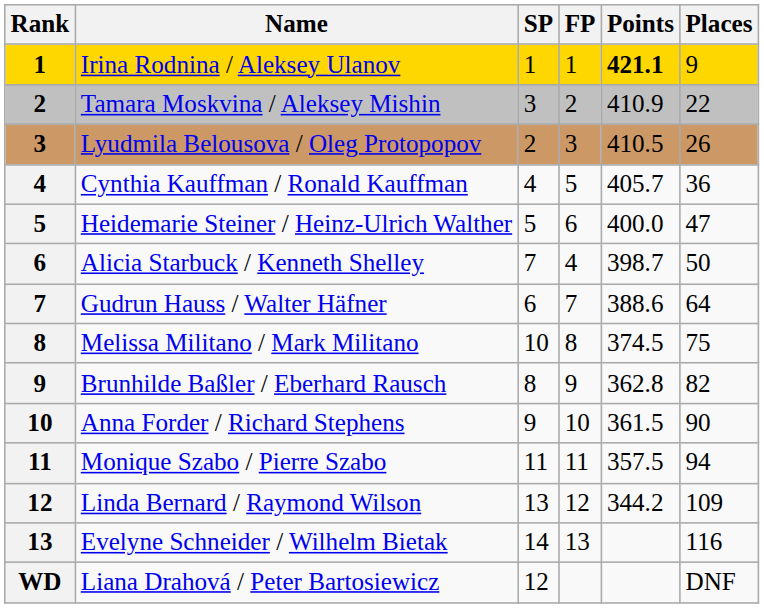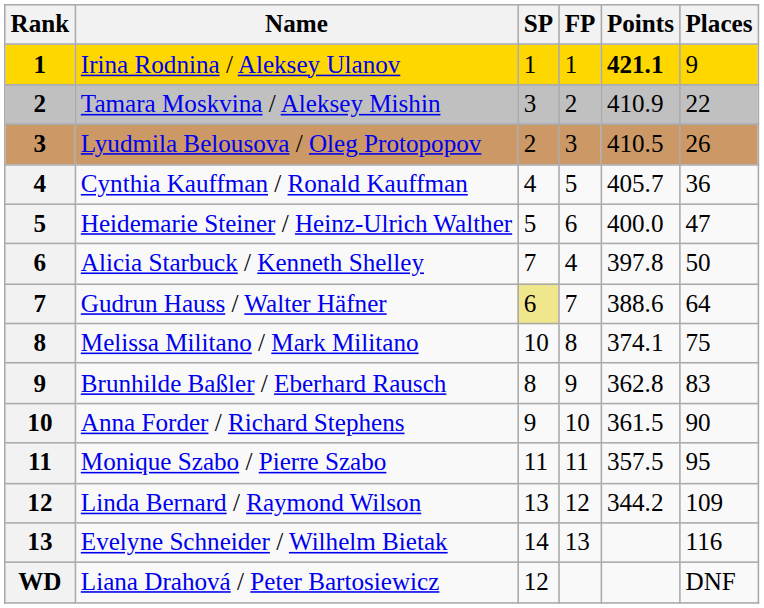 <table class="wikitable">
 <tr>
 <th>Rank</th>
 <th>Name</th>
 <th>SP</th>
 <th>FP</th>
 <th>Points</th>
 <th>Places</th>
 </tr>
 <tr bgcolor=gold>
 <td align=center><strong>1</strong></td>
 <td> <a href='#'>Irina Rodnina</a> / <a href='#'>Aleksey Ulanov</a></td>
 <td>1</td>
 <td>1</td>
 <td><strong>421.1</strong></td>
 <td>9</td>
 </tr>
 <tr bgcolor=silver>
 <td align=center><strong>2</strong></td>
 <td> <a href='#'>Tamara Moskvina</a> / <a href='#'>Aleksey Mishin</a></td>
 <td>3</td>
 <td>2</td>
 <td>410.9</td>
 <td>22</td>
 </tr>
 <tr bgcolor=cc9966>
 <td align=center><strong>3</strong></td>
 <td> <a href='#'>Lyudmila Belousova</a> / <a href='#'>Oleg Protopopov</a></td>
 <td>2</td>
 <td>3</td>
 <td>410.5</td>
 <td>26</td>
 </tr>
 <tr>
 <th>4</th>
 <td> <a href='#'>Cynthia Kauffman</a> / <a href='#'>Ronald Kauffman</a></td>
 <td>4</td>
 <td>5</td>
 <td>405.7</td>
 <td>36</td>
 </tr>
 <tr>
 <th>5</th>
 <td> <a href='#'>Heidemarie Steiner</a> / <a href='#'>Heinz-Ulrich Walther</a></td>
 <td>5</td>
 <td>6</td>
 <td>400.0</td>
 <td>47</td>
 </tr>
 <tr>
 <th>6</th>
 <td> <a href='#'>Alicia Starbuck</a> / <a href='#'>Kenneth Shelley</a></td>
 <td>7</td>
 <td>4</td>
-<td>398.7</td>
+<td>397.8</td>
 <td>50</td>
 </tr>
 <tr>
 <th>7</th>
 <td> <a href='#'>Gudrun Hauss</a> / <a href='#'>Walter Häfner</a></td>
-<td>6</td>
+<td style="background: khaki;">6</td>
 <td>7</td>
 <td>388.6</td>
 <td>64</td>
 </tr>
 <tr>
 <th>8</th>
 <td> <a href='#'>Melissa Militano</a> / <a href='#'>Mark Militano</a></td>
 <td>10</td>
 <td>8</td>
-<td>374.5</td>
+<td>374.1</td>
 <td>75</td>
 </tr>
 <tr>
 <th>9</th>
 <td> <a href='#'>Brunhilde Baßler</a> / <a href='#'>Eberhard Rausch</a></td>
 <td>8</td>
 <td>9</td>
 <td>362.8</td>
-<td>82</td>
+<td>83</td>
 </tr>
 <tr>
 <th>10</th>
 <td> <a href='#'>Anna Forder</a> / <a href='#'>Richard Stephens</a></td>
 <td>9</td>
 <td>10</td>
 <td>361.5</td>
 <td>90</td>
 </tr>
 <tr>
 <th>11</th>
 <td> <a href='#'>Monique Szabo</a> / <a href='#'>Pierre Szabo</a></td>
 <td>11</td>
 <td>11</td>
 <td>357.5</td>
-<td>94</td>
+<td>95</td>
 </tr>
 <tr>
 <th>12</th>
 <td> <a href='#'>Linda Bernard</a> / <a href='#'>Raymond Wilson</a></td>
 <td>13</td>
 <td>12</td>
 <td>344.2</td>
 <td>109</td>
 </tr>
 <tr>
 <th>13</th>
 <td> <a href='#'>Evelyne Schneider</a> / <a href='#'>Wilhelm Bietak</a></td>
 <td>14</td>
 <td>13</td>
 <td></td>
 <td>116</td>
 </tr>
 <tr>
 <th>WD</th>
 <td> <a href='#'>Liana Drahová</a> / <a href='#'>Peter Bartosiewicz</a></td>
 <td>12</td>
 <td></td>
 <td></td>
 <td>DNF</td>
 </tr>
 </table>
